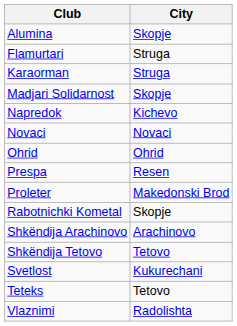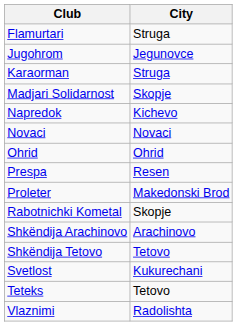 <table class="wikitable">
 <tr>
 <th>Club</th>
 <th>City</th>
 </tr>
 <tr>
-<td><a href='#'>Alumina</a></td>
-<td><a href='#'>Skopje</a></td>
+<td><a href='#'>Flamurtari</a></td>
+<td>Struga</td>
 </tr>
 <tr>
-<td><a href='#'>Flamurtari</a></td>
-<td>Struga</td>
+<td><a href='#'>Jugohrom</a></td>
+<td><a href='#'>Jegunovce</a></td>
 </tr>
 <tr>
 <td><a href='#'>Karaorman</a></td>
 <td><a href='#'>Struga</a></td>
 </tr>
 <tr>
 <td><a href='#'>Madjari Solidarnost</a></td>
 <td><a href='#'>Skopje</a></td>
 </tr>
 <tr>
 <td><a href='#'>Napredok</a></td>
 <td><a href='#'>Kichevo</a></td>
 </tr>
 <tr>
 <td><a href='#'>Novaci</a></td>
 <td><a href='#'>Novaci</a></td>
 </tr>
 <tr>
 <td><a href='#'>Ohrid</a></td>
 <td><a href='#'>Ohrid</a></td>
 </tr>
 <tr>
 <td><a href='#'>Prespa</a></td>
 <td><a href='#'>Resen</a></td>
 </tr>
 <tr>
 <td><a href='#'>Proleter</a></td>
 <td><a href='#'>Makedonski Brod</a></td>
 </tr>
 <tr>
 <td><a href='#'>Rabotnichki Kometal</a></td>
 <td>Skopje</td>
 </tr>
 <tr>
 <td><a href='#'>Shkëndija Arachinovo</a></td>
 <td><a href='#'>Arachinovo</a></td>
 </tr>
 <tr>
 <td><a href='#'>Shkëndija Tetovo</a></td>
 <td><a href='#'>Tetovo</a></td>
 </tr>
 <tr>
 <td><a href='#'>Svetlost</a></td>
 <td><a href='#'>Kukurechani</a></td>
 </tr>
 <tr>
 <td><a href='#'>Teteks</a></td>
 <td>Tetovo</td>
 </tr>
 <tr>
 <td><a href='#'>Vlaznimi</a></td>
 <td><a href='#'>Radolishta</a></td>
 </tr>
 </table>
